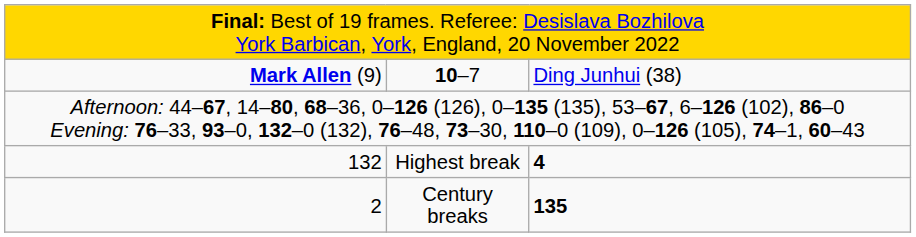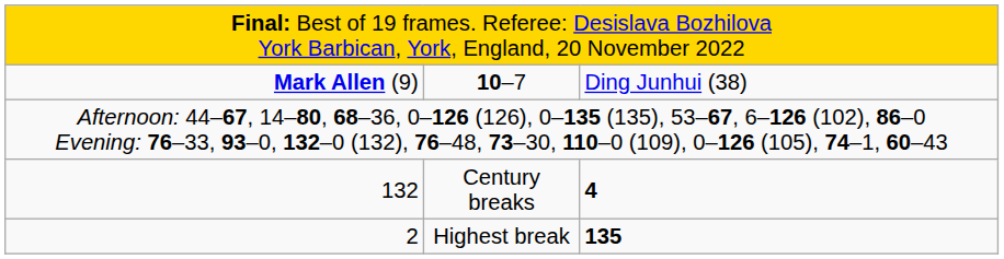 <table class="wikitable" style="font-size: 95%; margin: 1em auto 1em auto;">
 <tr>
 <td colspan="3" align="center" bgcolor="#ffd700"><strong>Final:</strong> Best of 19 frames. Referee: <a href='#'>Desislava Bozhilova</a><br><a href='#'>York Barbican</a>, <a href='#'>York</a>, England, 20 November 2022</td>
 </tr>
 <tr>
 <td width="280" align="right"><strong><a href='#'>Mark Allen</a></strong> (9)<br></td>
 <td width="100" align="center"><strong>10</strong>–7</td>
 <td width="280" align="left"><a href='#'>Ding Junhui</a> (38)<br></td>
 </tr>
 <tr>
 <td colspan="3" align="center" style="font-size: 100%"><em>Afternoon:</em> 44–<strong>67</strong>, 14–<strong>80</strong>, <strong>68</strong>–36, 0–<strong>126</strong> (126), 0–<strong>135</strong> (135), 53–<strong>67</strong>, 6–<strong>126</strong> (102), <strong>86</strong>–0 <br><em>Evening:</em> <strong>76</strong>–33, <strong>93</strong>–0, <strong>132</strong>–0 (132), <strong>76</strong>–48, <strong>73</strong>–30, <strong>110</strong>–0 (109), 0–<strong>126</strong> (105), <strong>74</strong>–1, <strong>60</strong>–43</td>
 </tr>
 <tr>
 <td align="right">132</td>
-<td align="center">Highest break</td>
+<td align="center">Century breaks</td>
 <td><strong>4</strong></td>
 </tr>
 <tr>
 <td align="right">2</td>
-<td align="center">Century breaks</td>
+<td align="center">Highest break</td>
 <td><strong>135</strong></td>
 </tr>
 </table>
